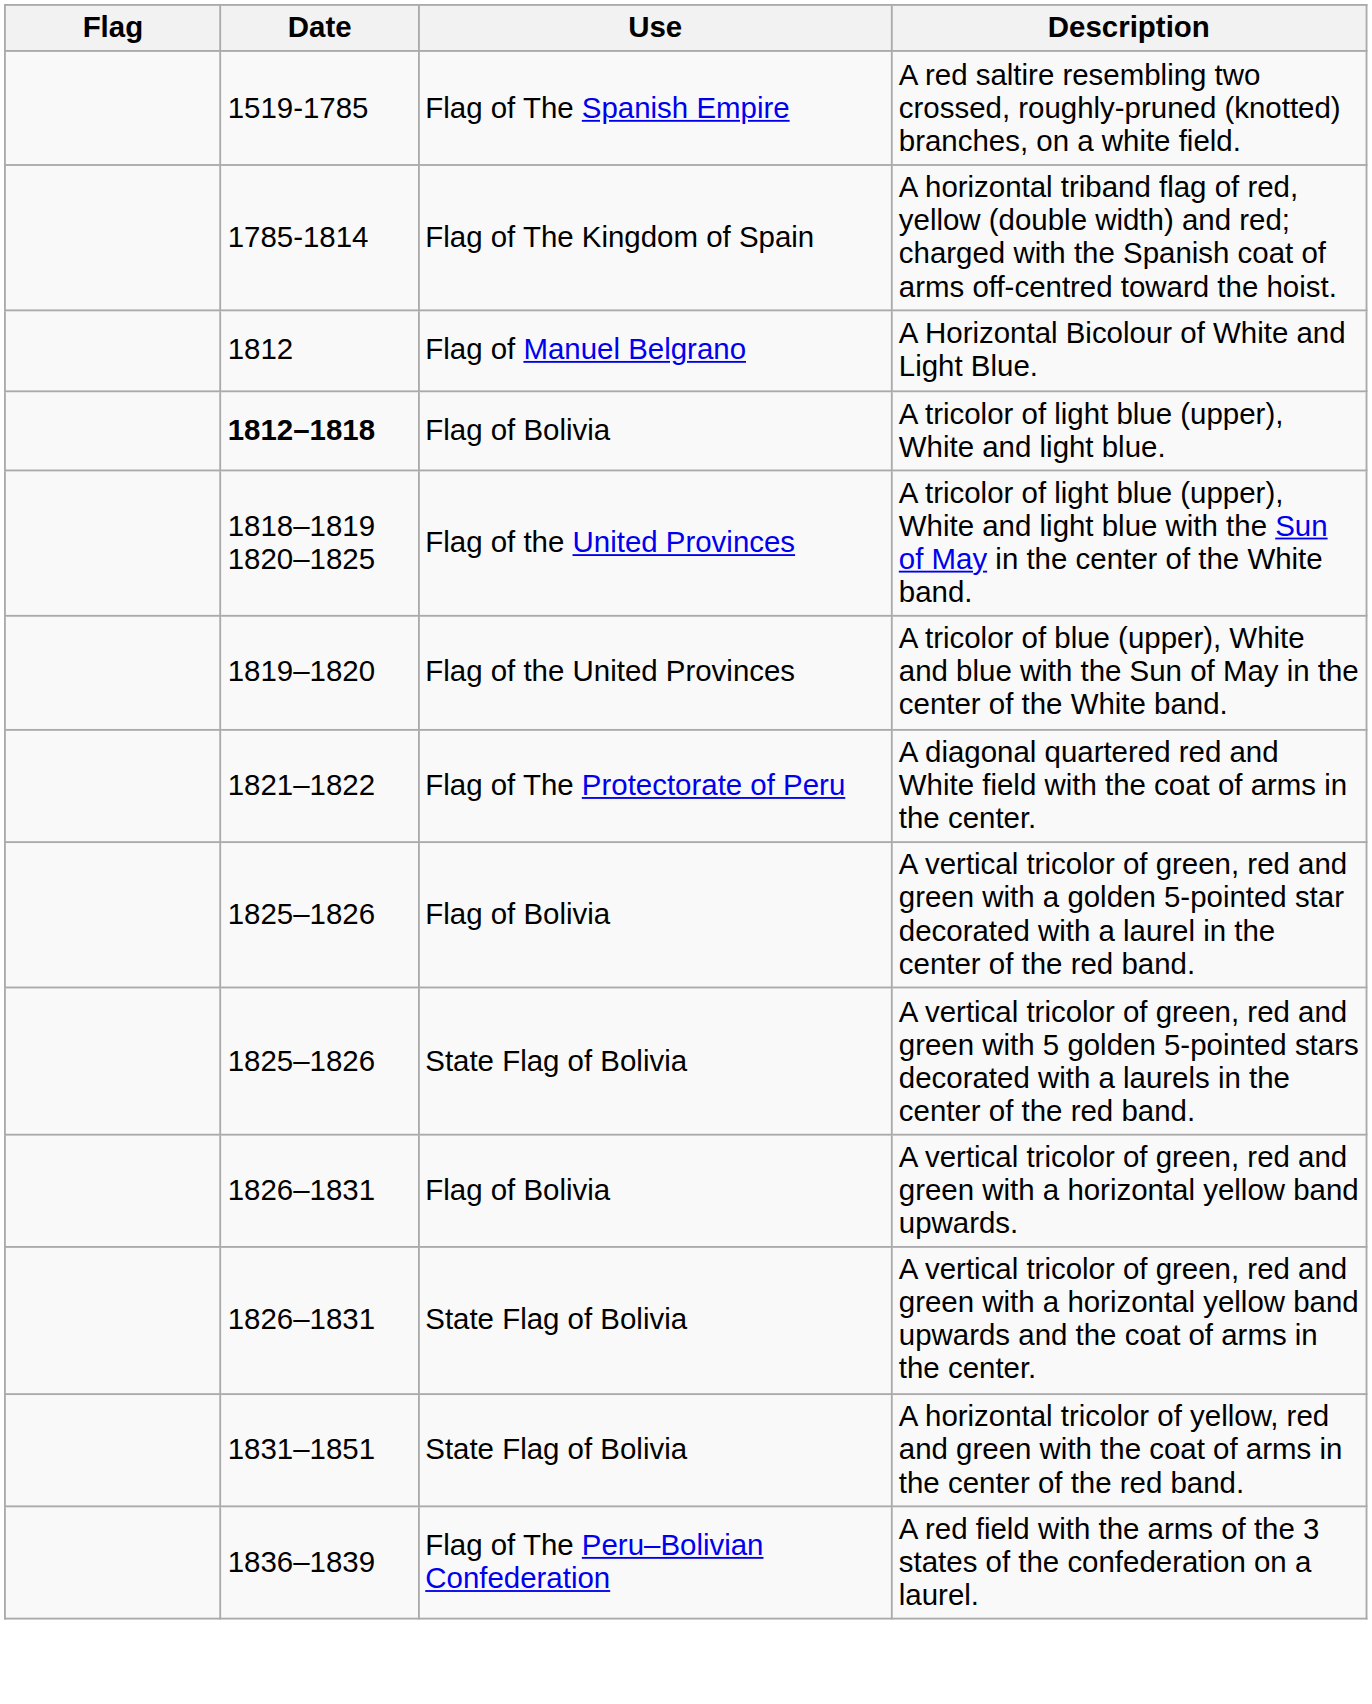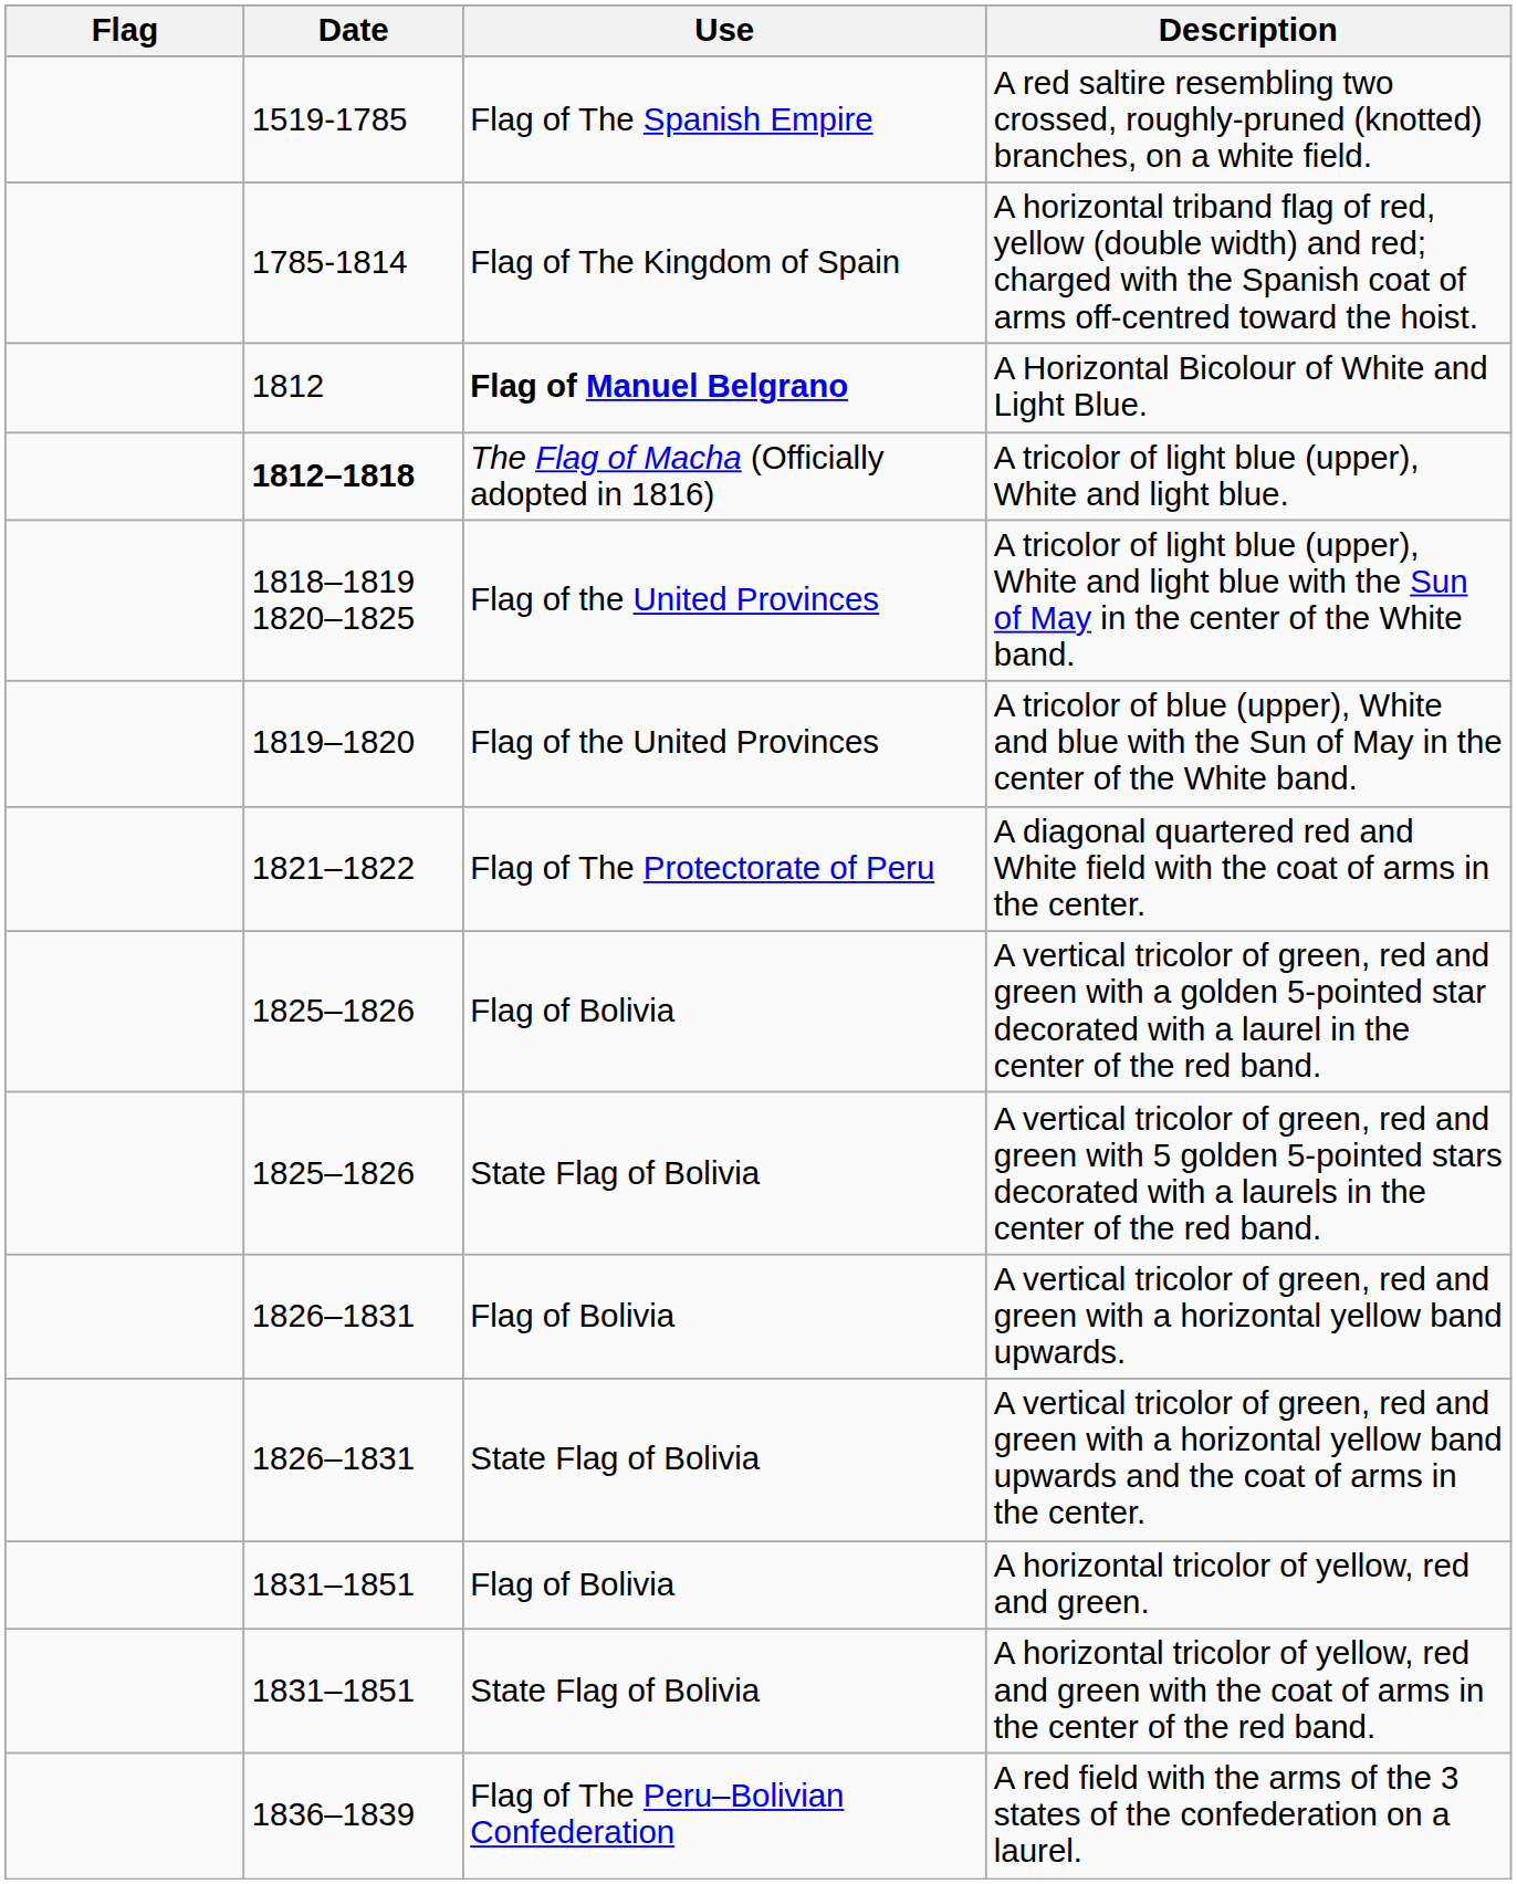 <table class="wikitable">
 <tr>
 <th style="width:110px;">Flag</th>
 <th style="width:100px;">Date</th>
 <th style="width:250px;">Use</th>
 <th style="width:250px;">Description</th>
 </tr>
 <tr>
 <td></td>
 <td>1519-1785</td>
 <td>Flag of The <a href='#'>Spanish Empire</a></td>
 <td>A red saltire resembling two crossed, roughly-pruned (knotted) branches, on a white field.</td>
 </tr>
 <tr>
 <td></td>
 <td>1785-1814</td>
 <td>Flag of The Kingdom of Spain</td>
 <td>A horizontal triband flag of red, yellow (double width) and red; charged with the Spanish coat of arms off-centred toward the hoist.</td>
 </tr>
 <tr>
 <td></td>
 <td>1812</td>
-<td>Flag of <a href='#'>Manuel Belgrano</a></td>
+<td><strong>Flag of <a href='#'>Manuel Belgrano</a></strong></td>
 <td>A Horizontal Bicolour of White and Light Blue.</td>
 </tr>
 <tr>
 <td></td>
 <td><strong>1812–1818</strong></td>
-<td>Flag of Bolivia</td>
+<td><em>The <a href='#'>Flag of Macha</a></em> (Officially adopted in 1816)</td>
 <td>A tricolor of light blue (upper), White and light blue.</td>
 </tr>
 <tr>
 <td></td>
 <td>1818–1819 <br>1820–1825</td>
 <td>Flag of the <a href='#'>United Provinces</a></td>
 <td>A tricolor of light blue (upper), White and light blue with the <a href='#'>Sun of May</a> in the center of the White band.</td>
 </tr>
 <tr>
 <td></td>
 <td>1819–1820</td>
 <td>Flag of the United Provinces</td>
 <td>A tricolor of blue (upper), White and blue with the Sun of May in the center of the White band.</td>
 </tr>
 <tr>
 <td></td>
 <td>1821–1822</td>
 <td>Flag of The <a href='#'>Protectorate of Peru</a></td>
 <td>A diagonal quartered red and White field with the coat of arms in the center.</td>
 </tr>
 <tr>
 <td></td>
 <td>1825–1826</td>
 <td>Flag of Bolivia</td>
 <td>A vertical tricolor of green, red and green with a golden 5-pointed star decorated with a laurel in the center of the red band.</td>
 </tr>
 <tr>
 <td></td>
 <td>1825–1826</td>
 <td>State Flag of Bolivia</td>
 <td>A vertical tricolor of green, red and green with 5 golden 5-pointed stars decorated with a laurels in the center of the red band.</td>
 </tr>
 <tr>
 <td></td>
 <td>1826–1831</td>
 <td>Flag of Bolivia</td>
 <td>A vertical tricolor of green, red and green with a horizontal yellow band upwards.</td>
 </tr>
 <tr>
 <td></td>
 <td>1826–1831</td>
 <td>State Flag of Bolivia</td>
 <td>A vertical tricolor of green, red and green with a horizontal yellow band upwards and the coat of arms in the center.</td>
 </tr>
 <tr>
 <td></td>
 <td>1831–1851</td>
+<td>Flag of Bolivia</td>
+<td>A horizontal tricolor of yellow, red and green.</td>
+</tr>
+<tr>
+<td></td>
+<td>1831–1851</td>
 <td>State Flag of Bolivia</td>
 <td>A horizontal tricolor of yellow, red and green with the coat of arms in the center of the red band.</td>
 </tr>
 <tr>
 <td></td>
 <td>1836–1839</td>
 <td>Flag of The <a href='#'>Peru–Bolivian Confederation</a></td>
 <td>A red field with the arms of the 3 states of the confederation on a laurel.</td>
 </tr>
 </table>
